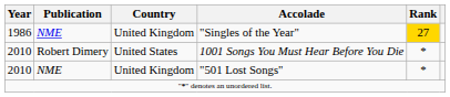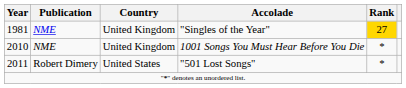 <table class="wikitable" style="margin:0em 1em 1em 0pt">
 <tr>
 <th>Year</th>
 <th>Publication</th>
 <th>Country</th>
 <th>Accolade</th>
 <th>Rank</th>
 <th></th>
 </tr>
 <tr>
-<td align=center>1986</td>
+<td align=center>1981</td>
 <td><em><a href='#'>NME</a></em></td>
 <td>United Kingdom</td>
 <td>"Singles of the Year"</td>
 <td align=center style="background: gold;">27</td>
 <td></td>
 </tr>
 <tr>
 <td>2010</td>
-<td>Robert Dimery</td>
-<td>United States</td>
+<td><em>NME</em></td>
+<td>United Kingdom</td>
 <td><em>1001 Songs You Must Hear Before You Die</em></td>
 <td align=center>*</td>
 <td></td>
 </tr>
 <tr>
-<td align="center">2010</td>
-<td><em>NME</em></td>
-<td>United Kingdom</td>
+<td align="center">2011</td>
+<td>Robert Dimery</td>
+<td>United States</td>
 <td>"501 Lost Songs"</td>
 <td align="center">*</td>
 <td></td>
 </tr>
 <tr class="sortbottom">
 <td colspan=6 style=font-size:8pt; align=center>"<strong>*</strong>" denotes an unordered list.</td>
 </tr>
 </table>
